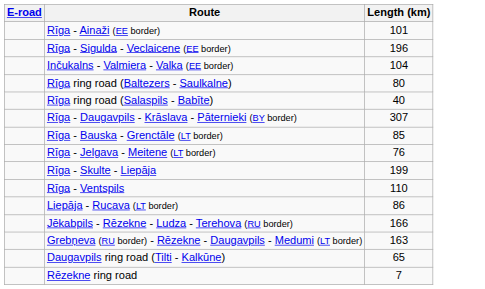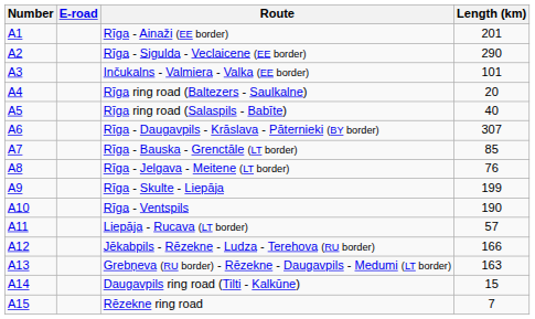 <table class="wikitable sortable">
 <tr>
+<th>Number</th>
 <th><a href='#'>E-road</a></th>
 <th class="unsortable">Route</th>
 <th>Length (km)</th>
 </tr>
 <tr>
+<td> <a href='#'>A1</a></td>
 <td></td>
 <td><a href='#'>Rīga</a> - <a href='#'>Ainaži</a> <small>(<a href='#'>EE</a> border)</small></td>
+<td style="text-align:center;">201</td>
+</tr>
+<tr>
+<td> <a href='#'>A2</a></td>
+<td></td>
+<td><a href='#'>Rīga</a> - <a href='#'>Sigulda</a> - <a href='#'>Veclaicene</a> <small>(<a href='#'>EE</a> border)</small></td>
+<td style="text-align:center;">290</td>
+</tr>
+<tr>
+<td> <a href='#'>A3</a></td>
+<td></td>
+<td><a href='#'>Inčukalns</a> - <a href='#'>Valmiera</a> - <a href='#'>Valka</a> <small>(<a href='#'>EE</a> border)</small></td>
 <td style="text-align:center;">101</td>
 </tr>
 <tr>
-<td></td>
-<td><a href='#'>Rīga</a> - <a href='#'>Sigulda</a> - <a href='#'>Veclaicene</a> <small>(<a href='#'>EE</a> border)</small></td>
-<td style="text-align:center;">196</td>
+<td> <a href='#'>A4</a></td>
+<td> </td>
+<td><a href='#'>Rīga</a> ring road (<a href='#'>Baltezers</a> - <a href='#'>Saulkalne</a>)</td>
+<td style="text-align:center;">20</td>
 </tr>
 <tr>
-<td></td>
-<td><a href='#'>Inčukalns</a> - <a href='#'>Valmiera</a> - <a href='#'>Valka</a> <small>(<a href='#'>EE</a> border)</small></td>
-<td style="text-align:center;">104</td>
-</tr>
-<tr>
-<td> </td>
-<td><a href='#'>Rīga</a> ring road (<a href='#'>Baltezers</a> - <a href='#'>Saulkalne</a>)</td>
-<td style="text-align:center;">80</td>
-</tr>
-<tr>
+<td> <a href='#'>A5</a></td>
 <td> </td>
 <td><a href='#'>Rīga</a> ring road (<a href='#'>Salaspils</a> - <a href='#'>Babīte</a>)</td>
 <td style="text-align:center;">40</td>
 </tr>
 <tr>
+<td> <a href='#'>A6</a></td>
 <td> </td>
 <td><a href='#'>Rīga</a> - <a href='#'>Daugavpils</a> - <a href='#'>Krāslava</a> - <a href='#'>Pāternieki</a> <small>(<a href='#'>BY</a> border)</small></td>
 <td style="text-align:center;">307</td>
 </tr>
 <tr>
+<td> <a href='#'>A7</a></td>
 <td></td>
 <td><a href='#'>Rīga</a> - <a href='#'>Bauska</a> - <a href='#'>Grenctāle</a> <small>(<a href='#'>LT</a> border)</small></td>
 <td style="text-align:center;">85</td>
 </tr>
 <tr>
+<td> <a href='#'>A8</a></td>
 <td></td>
 <td><a href='#'>Rīga</a> - <a href='#'>Jelgava</a> - <a href='#'>Meitene</a> <small>(<a href='#'>LT</a> border)</small></td>
 <td style="text-align:center;">76</td>
 </tr>
 <tr>
+<td> <a href='#'>A9</a></td>
 <td></td>
 <td><a href='#'>Rīga</a> - <a href='#'>Skulte</a> - <a href='#'>Liepāja</a></td>
 <td style="text-align:center;">199</td>
 </tr>
 <tr>
+<td> <a href='#'>A10</a></td>
 <td></td>
 <td><a href='#'>Rīga</a> - <a href='#'>Ventspils</a></td>
-<td style="text-align:center;">110</td>
+<td style="text-align:center;">190</td>
 </tr>
 <tr>
+<td> <a href='#'>A11</a></td>
 <td></td>
 <td><a href='#'>Liepāja</a> - <a href='#'>Rucava</a> <small>(<a href='#'>LT</a> border)</small></td>
-<td style="text-align:center;">86</td>
+<td style="text-align:center;">57</td>
 </tr>
 <tr>
+<td> <a href='#'>A12</a></td>
 <td> </td>
 <td><a href='#'>Jēkabpils</a> - <a href='#'>Rēzekne</a> - <a href='#'>Ludza</a> - <a href='#'>Terehova</a> <small>(<a href='#'>RU</a> border)</small></td>
 <td style="text-align:center;">166</td>
 </tr>
 <tr>
+<td> <a href='#'>A13</a></td>
 <td></td>
 <td><a href='#'>Grebņeva</a> <small>(<a href='#'>RU</a> border)</small> - <a href='#'>Rēzekne</a> - <a href='#'>Daugavpils</a> - <a href='#'>Medumi</a> <small>(<a href='#'>LT</a> border)</small></td>
 <td style="text-align:center;">163</td>
 </tr>
 <tr>
+<td> <a href='#'>A14</a></td>
 <td></td>
 <td><a href='#'>Daugavpils</a> ring road (<a href='#'>Tilti</a> - <a href='#'>Kalkūne</a>)</td>
-<td style="text-align:center;">65</td>
+<td style="text-align:center;">15</td>
 </tr>
 <tr>
+<td> <a href='#'>A15</a></td>
 <td></td>
 <td><a href='#'>Rēzekne</a> ring road</td>
 <td style="text-align:center;">7</td>
 </tr>
 </table>
